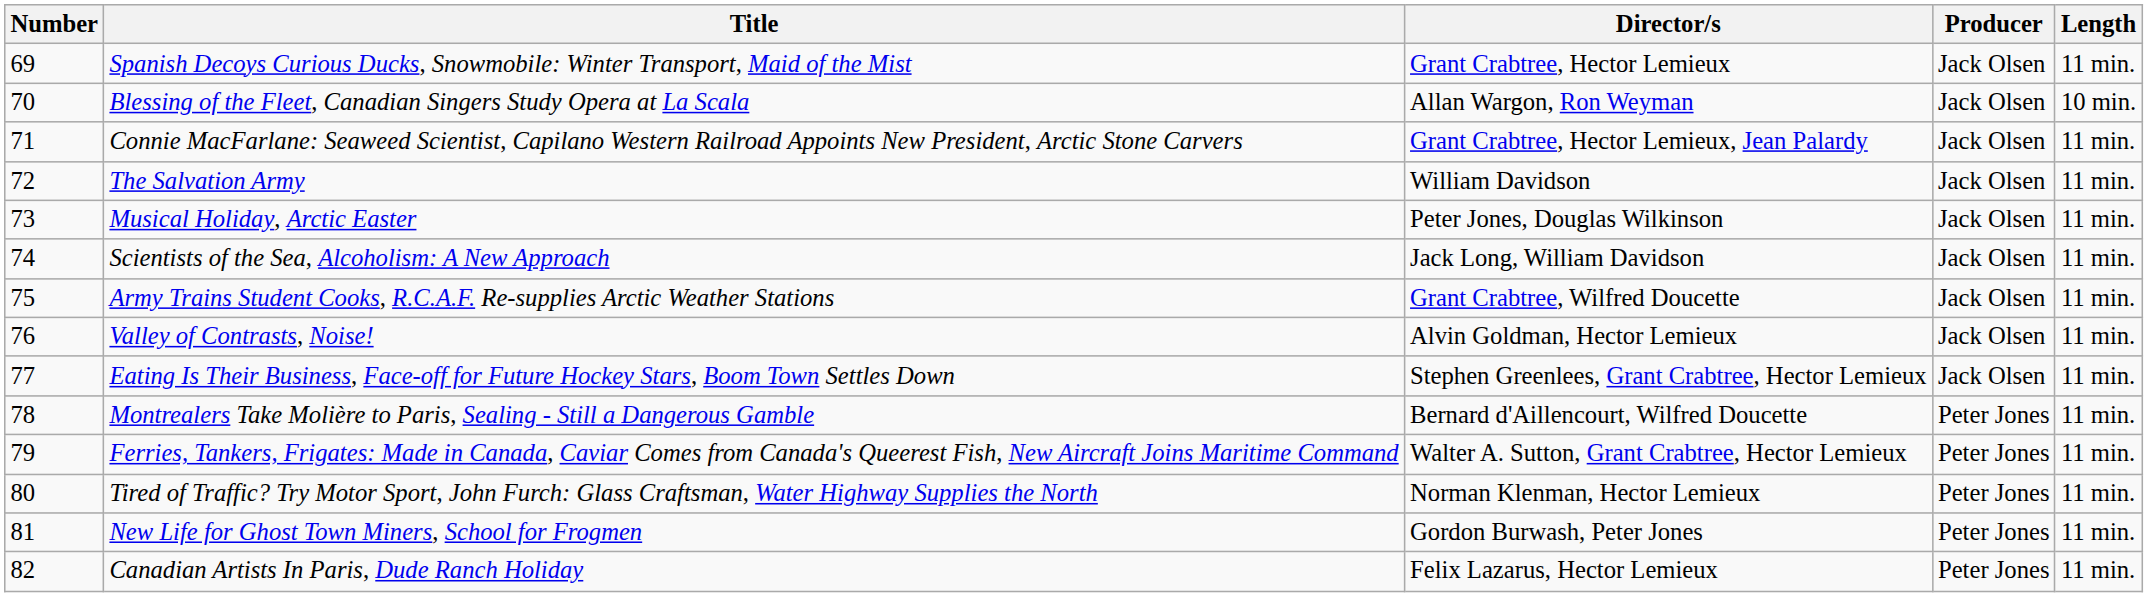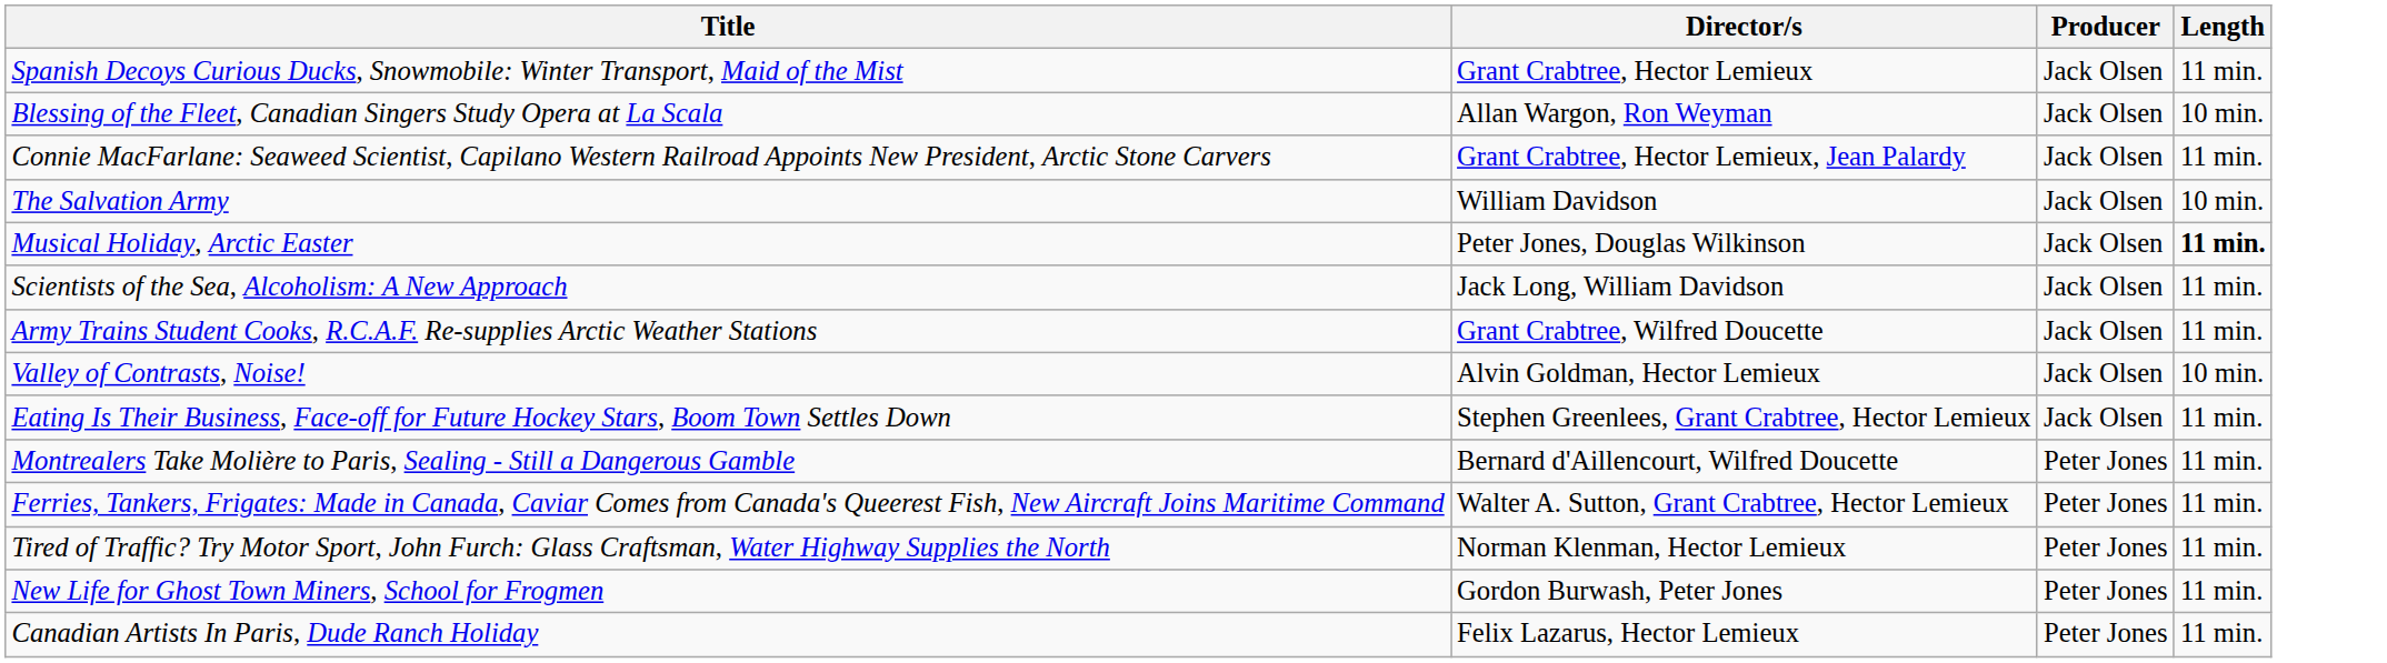 <table class=wikitable>
 <tr>
-<th>Number</th>
 <th>Title</th>
 <th>Director/s</th>
 <th>Producer</th>
 <th>Length</th>
 </tr>
 <tr>
-<td>69</td>
 <td><em><a href='#'>Spanish Decoys Curious Ducks</a></em>, <em>Snowmobile: Winter Transport</em>, <em><a href='#'>Maid of the Mist</a></em></td>
 <td><a href='#'>Grant Crabtree</a>, Hector Lemieux</td>
 <td>Jack Olsen</td>
 <td>11 min.</td>
 </tr>
 <tr>
-<td>70</td>
 <td><em><a href='#'>Blessing of the Fleet</a></em>,  <em>Canadian Singers Study Opera at <a href='#'>La Scala</a></em></td>
 <td>Allan Wargon, <a href='#'>Ron Weyman</a></td>
 <td>Jack Olsen</td>
 <td>10 min.</td>
 </tr>
 <tr>
-<td>71</td>
 <td><em>Connie MacFarlane: Seaweed Scientist</em>, <em>Capilano Western Railroad Appoints New President</em>, <em>Arctic Stone Carvers</em></td>
 <td><a href='#'>Grant Crabtree</a>, Hector Lemieux, <a href='#'>Jean Palardy</a></td>
 <td>Jack Olsen</td>
 <td>11 min.</td>
 </tr>
 <tr>
-<td>72</td>
 <td><em><a href='#'>The Salvation Army</a></em></td>
 <td>William Davidson</td>
 <td>Jack Olsen</td>
-<td>11 min.</td>
+<td>10 min.</td>
 </tr>
 <tr>
-<td>73</td>
 <td><em><a href='#'>Musical Holiday</a></em>, <em><a href='#'>Arctic Easter</a></em></td>
 <td>Peter Jones, Douglas Wilkinson</td>
 <td>Jack Olsen</td>
-<td>11 min.</td>
+<td><strong>11 min.</strong></td>
 </tr>
 <tr>
-<td>74</td>
 <td><em>Scientists of the Sea</em>, <em><a href='#'>Alcoholism: A New Approach</a></em></td>
 <td>Jack Long, William Davidson</td>
 <td>Jack Olsen</td>
 <td>11 min.</td>
 </tr>
 <tr>
-<td>75</td>
 <td><em><a href='#'>Army Trains Student Cooks</a></em>, <em><a href='#'>R.C.A.F.</a> Re-supplies Arctic Weather Stations</em></td>
 <td><a href='#'>Grant Crabtree</a>, Wilfred Doucette</td>
 <td>Jack Olsen</td>
 <td>11 min.</td>
 </tr>
 <tr>
-<td>76</td>
 <td><em><a href='#'>Valley of Contrasts</a></em>, <em><a href='#'>Noise!</a></em></td>
 <td>Alvin Goldman, Hector Lemieux</td>
 <td>Jack Olsen</td>
-<td>11 min.</td>
+<td>10 min.</td>
 </tr>
 <tr>
-<td>77</td>
 <td><em><a href='#'>Eating Is Their Business</a></em>, <em><a href='#'>Face-off for Future Hockey Stars</a></em>, <em><a href='#'>Boom Town</a> Settles Down</em></td>
 <td>Stephen Greenlees, <a href='#'>Grant Crabtree</a>, Hector Lemieux</td>
 <td>Jack Olsen</td>
 <td>11 min.</td>
 </tr>
 <tr>
-<td>78</td>
 <td><em><a href='#'>Montrealers</a> Take Molière to Paris</em>, <em><a href='#'>Sealing - Still a Dangerous Gamble</a></em></td>
 <td>Bernard d'Aillencourt, Wilfred Doucette</td>
 <td>Peter Jones</td>
 <td>11 min.</td>
 </tr>
 <tr>
-<td>79</td>
 <td><em><a href='#'>Ferries, Tankers, Frigates: Made in Canada</a></em>, <em><a href='#'>Caviar</a> Comes from Canada's Queerest Fish</em>, <em><a href='#'>New Aircraft Joins Maritime Command</a></em></td>
 <td>Walter A. Sutton, <a href='#'>Grant Crabtree</a>, Hector Lemieux</td>
 <td>Peter Jones</td>
 <td>11 min.</td>
 </tr>
 <tr>
-<td>80</td>
 <td><em>Tired of Traffic? Try Motor Sport</em>, <em>John Furch: Glass Craftsman</em>, <em><a href='#'>Water Highway Supplies the North</a></em></td>
 <td>Norman Klenman, Hector Lemieux</td>
 <td>Peter Jones</td>
 <td>11 min.</td>
 </tr>
 <tr>
-<td>81</td>
 <td><em><a href='#'>New Life for Ghost Town Miners</a></em>, <em><a href='#'>School for Frogmen</a></em></td>
 <td>Gordon Burwash, Peter Jones</td>
 <td>Peter Jones</td>
 <td>11 min.</td>
 </tr>
 <tr>
-<td>82</td>
 <td><em>Canadian Artists In Paris</em>, <em><a href='#'>Dude Ranch Holiday</a></em></td>
 <td>Felix Lazarus, Hector Lemieux</td>
 <td>Peter Jones</td>
 <td>11 min.</td>
 </tr>
 </table>
